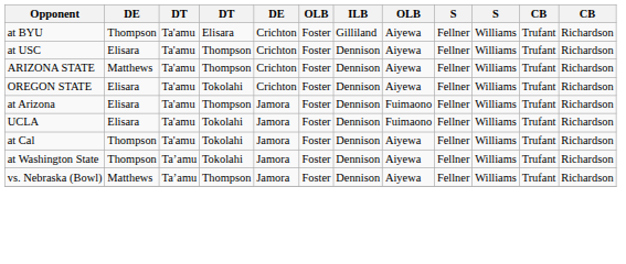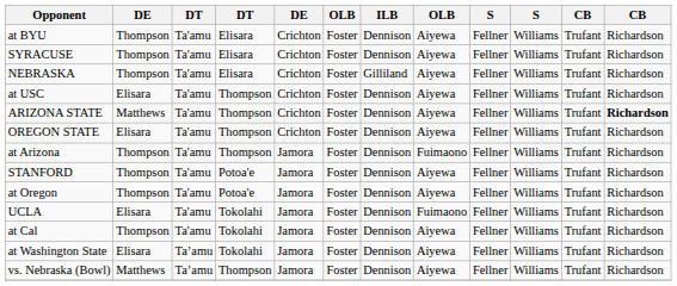 <table class="wikitable">
 <tr>
 <th>Opponent</th>
 <th>DE</th>
 <th>DT</th>
 <th>DT</th>
 <th>DE</th>
 <th>OLB</th>
 <th>ILB</th>
 <th>OLB</th>
 <th>S</th>
 <th>S</th>
 <th>CB</th>
 <th>CB</th>
 </tr>
 <tr>
 <td>at BYU</td>
+<td>Thompson</td>
+<td>Ta'amu</td>
+<td>Elisara</td>
+<td>Crichton</td>
+<td>Foster</td>
+<td>Dennison</td>
+<td>Aiyewa</td>
+<td>Fellner</td>
+<td>Williams</td>
+<td>Trufant</td>
+<td>Richardson</td>
+</tr>
+<tr>
+<td>SYRACUSE</td>
+<td>Thompson</td>
+<td>Ta'amu</td>
+<td>Elisara</td>
+<td>Crichton</td>
+<td>Foster</td>
+<td>Dennison</td>
+<td>Aiyewa</td>
+<td>Fellner</td>
+<td>Williams</td>
+<td>Trufant</td>
+<td>Richardson</td>
+</tr>
+<tr>
+<td>NEBRASKA</td>
 <td>Thompson</td>
 <td>Ta'amu</td>
 <td>Elisara</td>
 <td>Crichton</td>
 <td>Foster</td>
 <td>Gilliland</td>
 <td>Aiyewa</td>
 <td>Fellner</td>
 <td>Williams</td>
 <td>Trufant</td>
 <td>Richardson</td>
 </tr>
 <tr>
 <td>at USC</td>
 <td>Elisara</td>
 <td>Ta'amu</td>
 <td>Thompson</td>
 <td>Crichton</td>
 <td>Foster</td>
 <td>Dennison</td>
 <td>Aiyewa</td>
 <td>Fellner</td>
 <td>Williams</td>
 <td>Trufant</td>
 <td>Richardson</td>
 </tr>
 <tr>
 <td>ARIZONA STATE</td>
 <td>Matthews</td>
 <td>Ta'amu</td>
 <td>Thompson</td>
 <td>Crichton</td>
 <td>Foster</td>
 <td>Dennison</td>
 <td>Aiyewa</td>
 <td>Fellner</td>
 <td>Williams</td>
 <td>Trufant</td>
-<td>Richardson</td>
+<td><strong>Richardson</strong></td>
 </tr>
 <tr>
 <td>OREGON STATE</td>
 <td>Elisara</td>
 <td>Ta'amu</td>
-<td>Tokolahi</td>
+<td>Thompson</td>
 <td>Crichton</td>
 <td>Foster</td>
 <td>Dennison</td>
 <td>Aiyewa</td>
 <td>Fellner</td>
 <td>Williams</td>
 <td>Trufant</td>
 <td>Richardson</td>
 </tr>
 <tr>
 <td>at Arizona</td>
-<td>Elisara</td>
+<td>Thompson</td>
 <td>Ta'amu</td>
 <td>Thompson</td>
 <td>Jamora</td>
 <td>Foster</td>
 <td>Dennison</td>
 <td>Fuimaono</td>
+<td>Fellner</td>
+<td>Williams</td>
+<td>Trufant</td>
+<td>Richardson</td>
+</tr>
+<tr>
+<td>STANFORD</td>
+<td>Thompson</td>
+<td>Ta'amu</td>
+<td>Potoa'e</td>
+<td>Jamora</td>
+<td>Foster</td>
+<td>Dennison</td>
+<td>Aiyewa</td>
+<td>Fellner</td>
+<td>Williams</td>
+<td>Trufant</td>
+<td>Richardson</td>
+</tr>
+<tr>
+<td>at Oregon</td>
+<td>Thompson</td>
+<td>Ta'amu</td>
+<td>Potoa'e</td>
+<td>Jamora</td>
+<td>Foster</td>
+<td>Dennison</td>
+<td>Aiyewa</td>
 <td>Fellner</td>
 <td>Williams</td>
 <td>Trufant</td>
 <td>Richardson</td>
 </tr>
 <tr>
 <td>UCLA</td>
 <td>Elisara</td>
 <td>Ta'amu</td>
 <td>Tokolahi</td>
 <td>Jamora</td>
 <td>Foster</td>
 <td>Dennison</td>
 <td>Fuimaono</td>
 <td>Fellner</td>
 <td>Williams</td>
 <td>Trufant</td>
 <td>Richardson</td>
 </tr>
 <tr>
 <td>at Cal</td>
 <td>Thompson</td>
 <td>Ta'amu</td>
 <td>Tokolahi</td>
 <td>Jamora</td>
 <td>Foster</td>
 <td>Dennison</td>
 <td>Aiyewa</td>
 <td>Fellner</td>
 <td>Williams</td>
 <td>Trufant</td>
 <td>Richardson</td>
 </tr>
 <tr>
 <td>at Washington State</td>
-<td>Thompson</td>
+<td>Elisara</td>
 <td>Ta’amu</td>
 <td>Tokolahi</td>
 <td>Jamora</td>
 <td>Foster</td>
 <td>Dennison</td>
 <td>Aiyewa</td>
 <td>Fellner</td>
 <td>Williams</td>
 <td>Trufant</td>
 <td>Richardson</td>
 </tr>
 <tr>
 <td>vs. Nebraska (Bowl)</td>
 <td>Matthews</td>
 <td>Ta’amu</td>
 <td>Thompson</td>
 <td>Jamora</td>
 <td>Foster</td>
 <td>Dennison</td>
 <td>Aiyewa</td>
 <td>Fellner</td>
 <td>Williams</td>
 <td>Trufant</td>
 <td>Richardson</td>
 </tr>
 <tr>
 </tr>
 </table>
